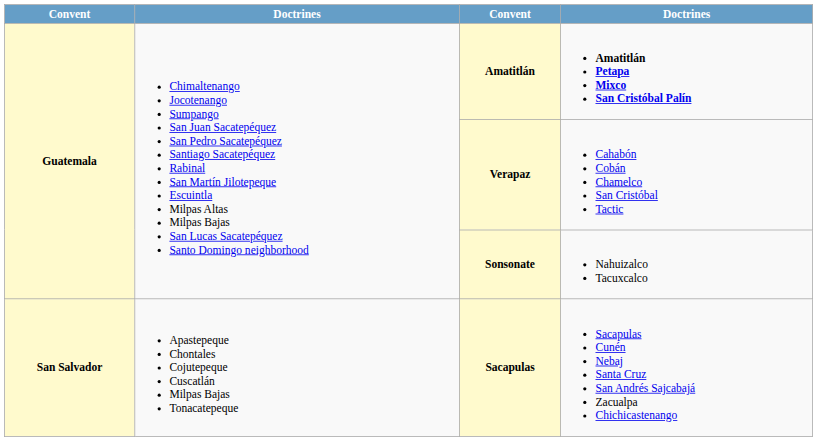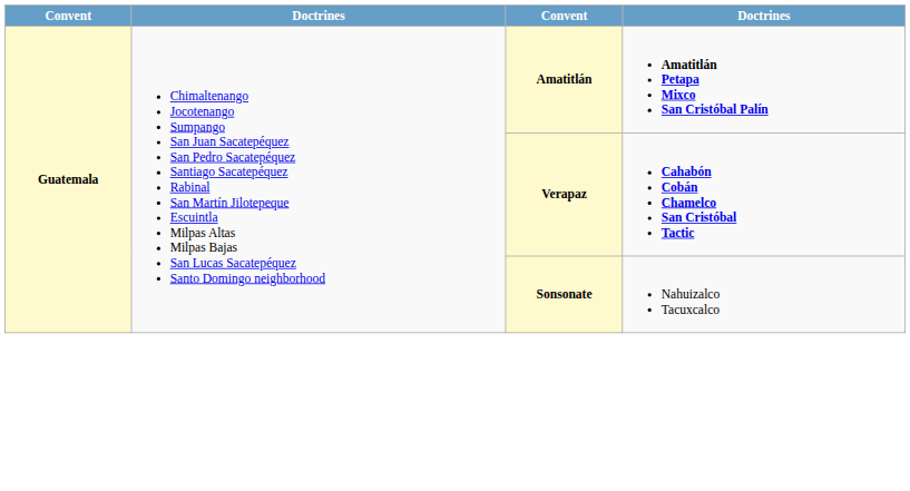 <table class="wikitable sortable" width=80% style='font-size:0.9em' align=center>
 <tr style="color:white;">
 <th style="background:#659ec7;" align=center>Convent</th>
 <th style="background:#659ec7;" align=center>Doctrines</th>
 <th style="background:#659ec7;" align=center>Convent</th>
 <th style="background:#659ec7;" align=center>Doctrines</th>
 </tr>
 <tr>
 <th style="background:lemonchiffon;" rowspan=3>Guatemala</th>
 <td rowspan=3><br><ul><li><a href='#'>Chimaltenango</a></li><li><a href='#'>Jocotenango</a></li><li><a href='#'>Sumpango</a></li><li><a href='#'>San Juan Sacatepéquez</a></li><li><a href='#'>San Pedro Sacatepéquez</a></li><li><a href='#'>Santiago Sacatepéquez</a></li><li><a href='#'>Rabinal</a></li><li><a href='#'>San Martín Jilotepeque</a></li><li><a href='#'>Escuintla</a></li><li>Milpas Altas</li><li>Milpas Bajas</li><li><a href='#'>San Lucas Sacatepéquez</a></li><li><a href='#'>Santo Domingo neighborhood</a></li></ul></td>
 <th style="background:lemonchiffon;">Amatitlán</th>
 <td><strong><br><ul><li>Amatitlán</li><li><a href='#'>Petapa</a></li><li><a href='#'>Mixco</a></li><li><a href='#'>San Cristóbal Palín</a></li></ul></strong></td>
 </tr>
 <tr>
 <th style="background:lemonchiffon;">Verapaz</th>
-<td><br><ul><li><a href='#'>Cahabón</a></li><li><a href='#'>Cobán</a></li><li><a href='#'>Chamelco</a></li><li><a href='#'>San Cristóbal</a></li><li><a href='#'>Tactic</a></li></ul></td>
+<td><strong><br><ul><li><a href='#'>Cahabón</a></li><li><a href='#'>Cobán</a></li><li><a href='#'>Chamelco</a></li><li><a href='#'>San Cristóbal</a></li><li><a href='#'>Tactic</a></li></ul></strong></td>
 </tr>
 <tr>
 <th style="background:lemonchiffon;">Sonsonate</th>
 <td><br><ul><li>Nahuizalco</li><li>Tacuxcalco</li></ul></td>
 </tr>
-<tr>
-<th style="background:lemonchiffon;">San Salvador</th>
-<td><br><ul><li>Apastepeque</li><li>Chontales</li><li>Cojutepeque</li><li>Cuscatlán</li><li>Milpas Bajas</li><li>Tonacatepeque</li></ul></td>
-<th style="background:lemonchiffon;">Sacapulas</th>
-<td><br><ul><li><a href='#'>Sacapulas</a></li><li><a href='#'>Cunén</a></li><li><a href='#'>Nebaj</a></li><li><a href='#'>Santa Cruz</a></li><li><a href='#'>San Andrés Sajcabajá</a></li><li>Zacualpa</li><li><a href='#'>Chichicastenango</a></li></ul></td>
-</tr>
 </table>
